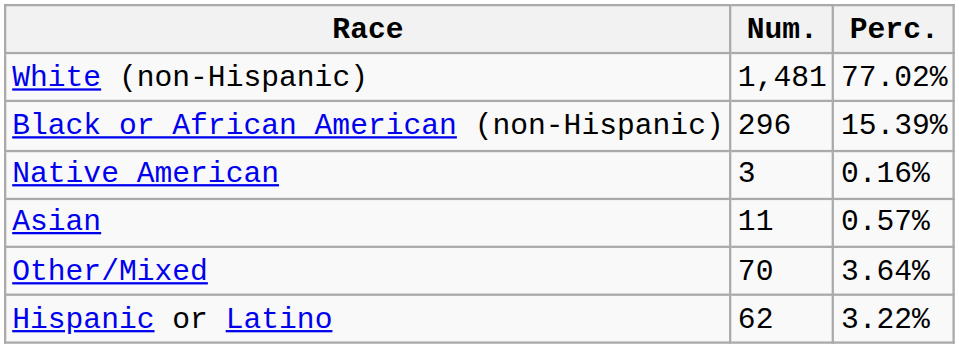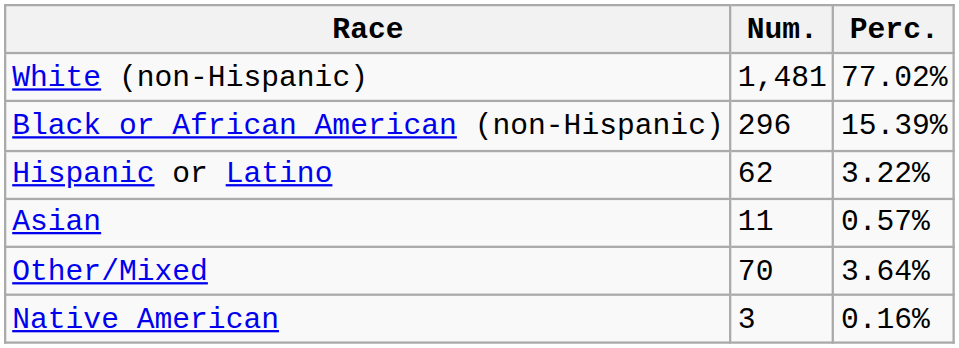 <table class="wikitable">
 <tr>
 <th>Race</th>
 <th>Num.</th>
 <th>Perc.</th>
 </tr>
 <tr>
 <td><a href='#'>White</a> (non-Hispanic)</td>
 <td>1,481</td>
 <td>77.02%</td>
 </tr>
 <tr>
 <td><a href='#'>Black or African American</a> (non-Hispanic)</td>
 <td>296</td>
 <td>15.39%</td>
 </tr>
 <tr>
-<td><a href='#'>Native American</a></td>
-<td>3</td>
-<td>0.16%</td>
+<td><a href='#'>Hispanic</a> or <a href='#'>Latino</a></td>
+<td>62</td>
+<td>3.22%</td>
 </tr>
 <tr>
 <td><a href='#'>Asian</a></td>
 <td>11</td>
 <td>0.57%</td>
 </tr>
 <tr>
 <td><a href='#'>Other/Mixed</a></td>
 <td>70</td>
 <td>3.64%</td>
 </tr>
 <tr>
-<td><a href='#'>Hispanic</a> or <a href='#'>Latino</a></td>
-<td>62</td>
-<td>3.22%</td>
+<td><a href='#'>Native American</a></td>
+<td>3</td>
+<td>0.16%</td>
 </tr>
 </table>
